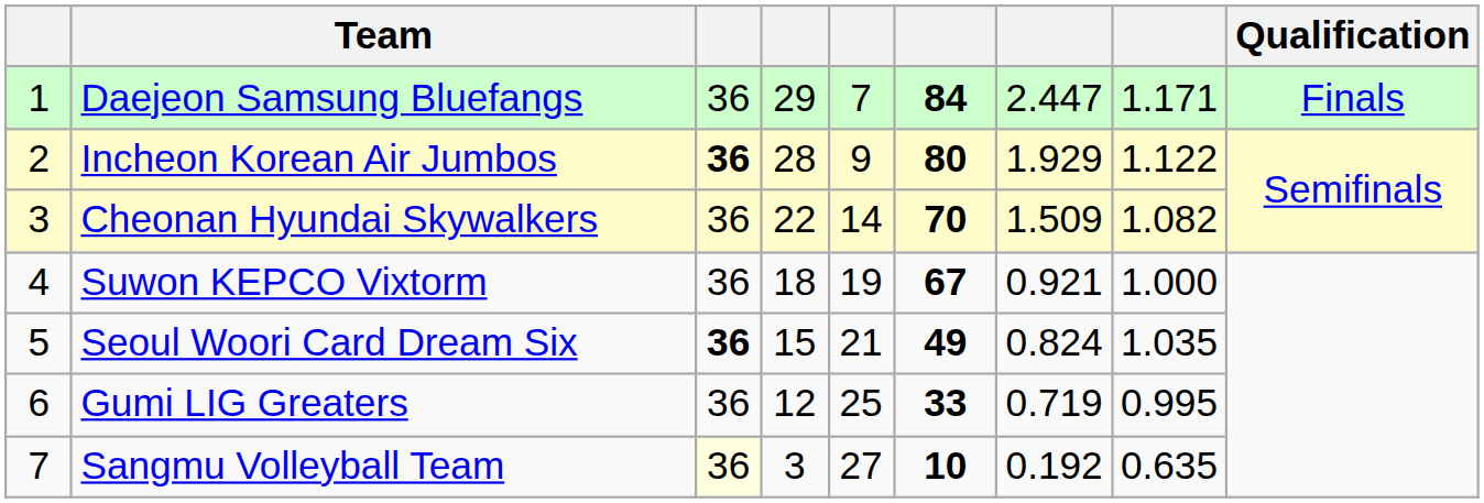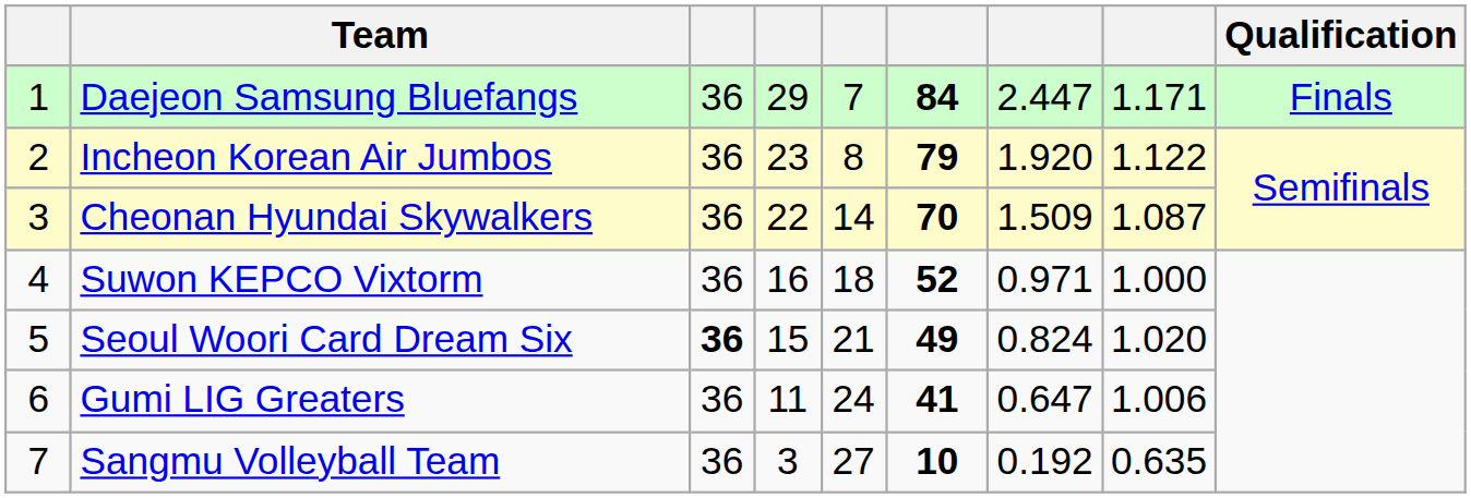 <table class="wikitable" style="text-align:center;">
 <tr>
 <th width=20></th>
 <th width=250>Team</th>
 <th width=20></th>
 <th width=20></th>
 <th width=20></th>
 <th width=35></th>
 <th width=35></th>
 <th width=35></th>
 <th width=50>Qualification</th>
 </tr>
 <tr bgcolor=#ccffcc>
 <td>1</td>
 <td align=left><a href='#'>Daejeon Samsung Bluefangs</a></td>
 <td>36</td>
 <td>29</td>
 <td>7</td>
 <td><strong>84</strong></td>
 <td>2.447</td>
 <td>1.171</td>
 <td><a href='#'>Finals</a></td>
 </tr>
 <tr bgcolor=#fffccc>
 <td>2</td>
 <td align=left><a href='#'>Incheon Korean Air Jumbos</a></td>
-<td><strong>36</strong></td>
-<td>28</td>
-<td>9</td>
-<td><strong>80</strong></td>
-<td>1.929</td>
+<td>36</td>
+<td>23</td>
+<td>8</td>
+<td><strong>79</strong></td>
+<td>1.920</td>
 <td>1.122</td>
 <td rowspan="2"><a href='#'>Semifinals</a></td>
 </tr>
 <tr bgcolor=#fffccc>
 <td>3</td>
 <td align=left><a href='#'>Cheonan Hyundai Skywalkers</a></td>
 <td>36</td>
 <td>22</td>
 <td>14</td>
 <td><strong>70</strong></td>
 <td>1.509</td>
-<td>1.082</td>
+<td>1.087</td>
 </tr>
 <tr>
 <td>4</td>
 <td align=left><a href='#'>Suwon KEPCO Vixtorm</a></td>
 <td>36</td>
+<td>16</td>
 <td>18</td>
-<td>19</td>
-<td><strong>67</strong></td>
-<td>0.921</td>
+<td><strong>52</strong></td>
+<td>0.971</td>
 <td>1.000</td>
 <td rowspan="4"></td>
 </tr>
 <tr>
 <td>5</td>
 <td align=left><a href='#'>Seoul Woori Card Dream Six</a></td>
 <td><strong>36</strong></td>
 <td>15</td>
 <td>21</td>
 <td><strong>49</strong></td>
 <td>0.824</td>
-<td>1.035</td>
+<td>1.020</td>
 </tr>
 <tr>
 <td>6</td>
 <td align=left><a href='#'>Gumi LIG Greaters</a></td>
 <td>36</td>
-<td>12</td>
-<td>25</td>
-<td><strong>33</strong></td>
-<td>0.719</td>
-<td>0.995</td>
+<td>11</td>
+<td>24</td>
+<td><strong>41</strong></td>
+<td>0.647</td>
+<td>1.006</td>
 </tr>
 <tr>
 <td>7</td>
 <td align=left><a href='#'>Sangmu Volleyball Team</a></td>
-<td style="background: lightyellow;">36</td>
+<td>36</td>
 <td>3</td>
 <td>27</td>
 <td><strong>10</strong></td>
 <td>0.192</td>
 <td>0.635</td>
 </tr>
 </table>
